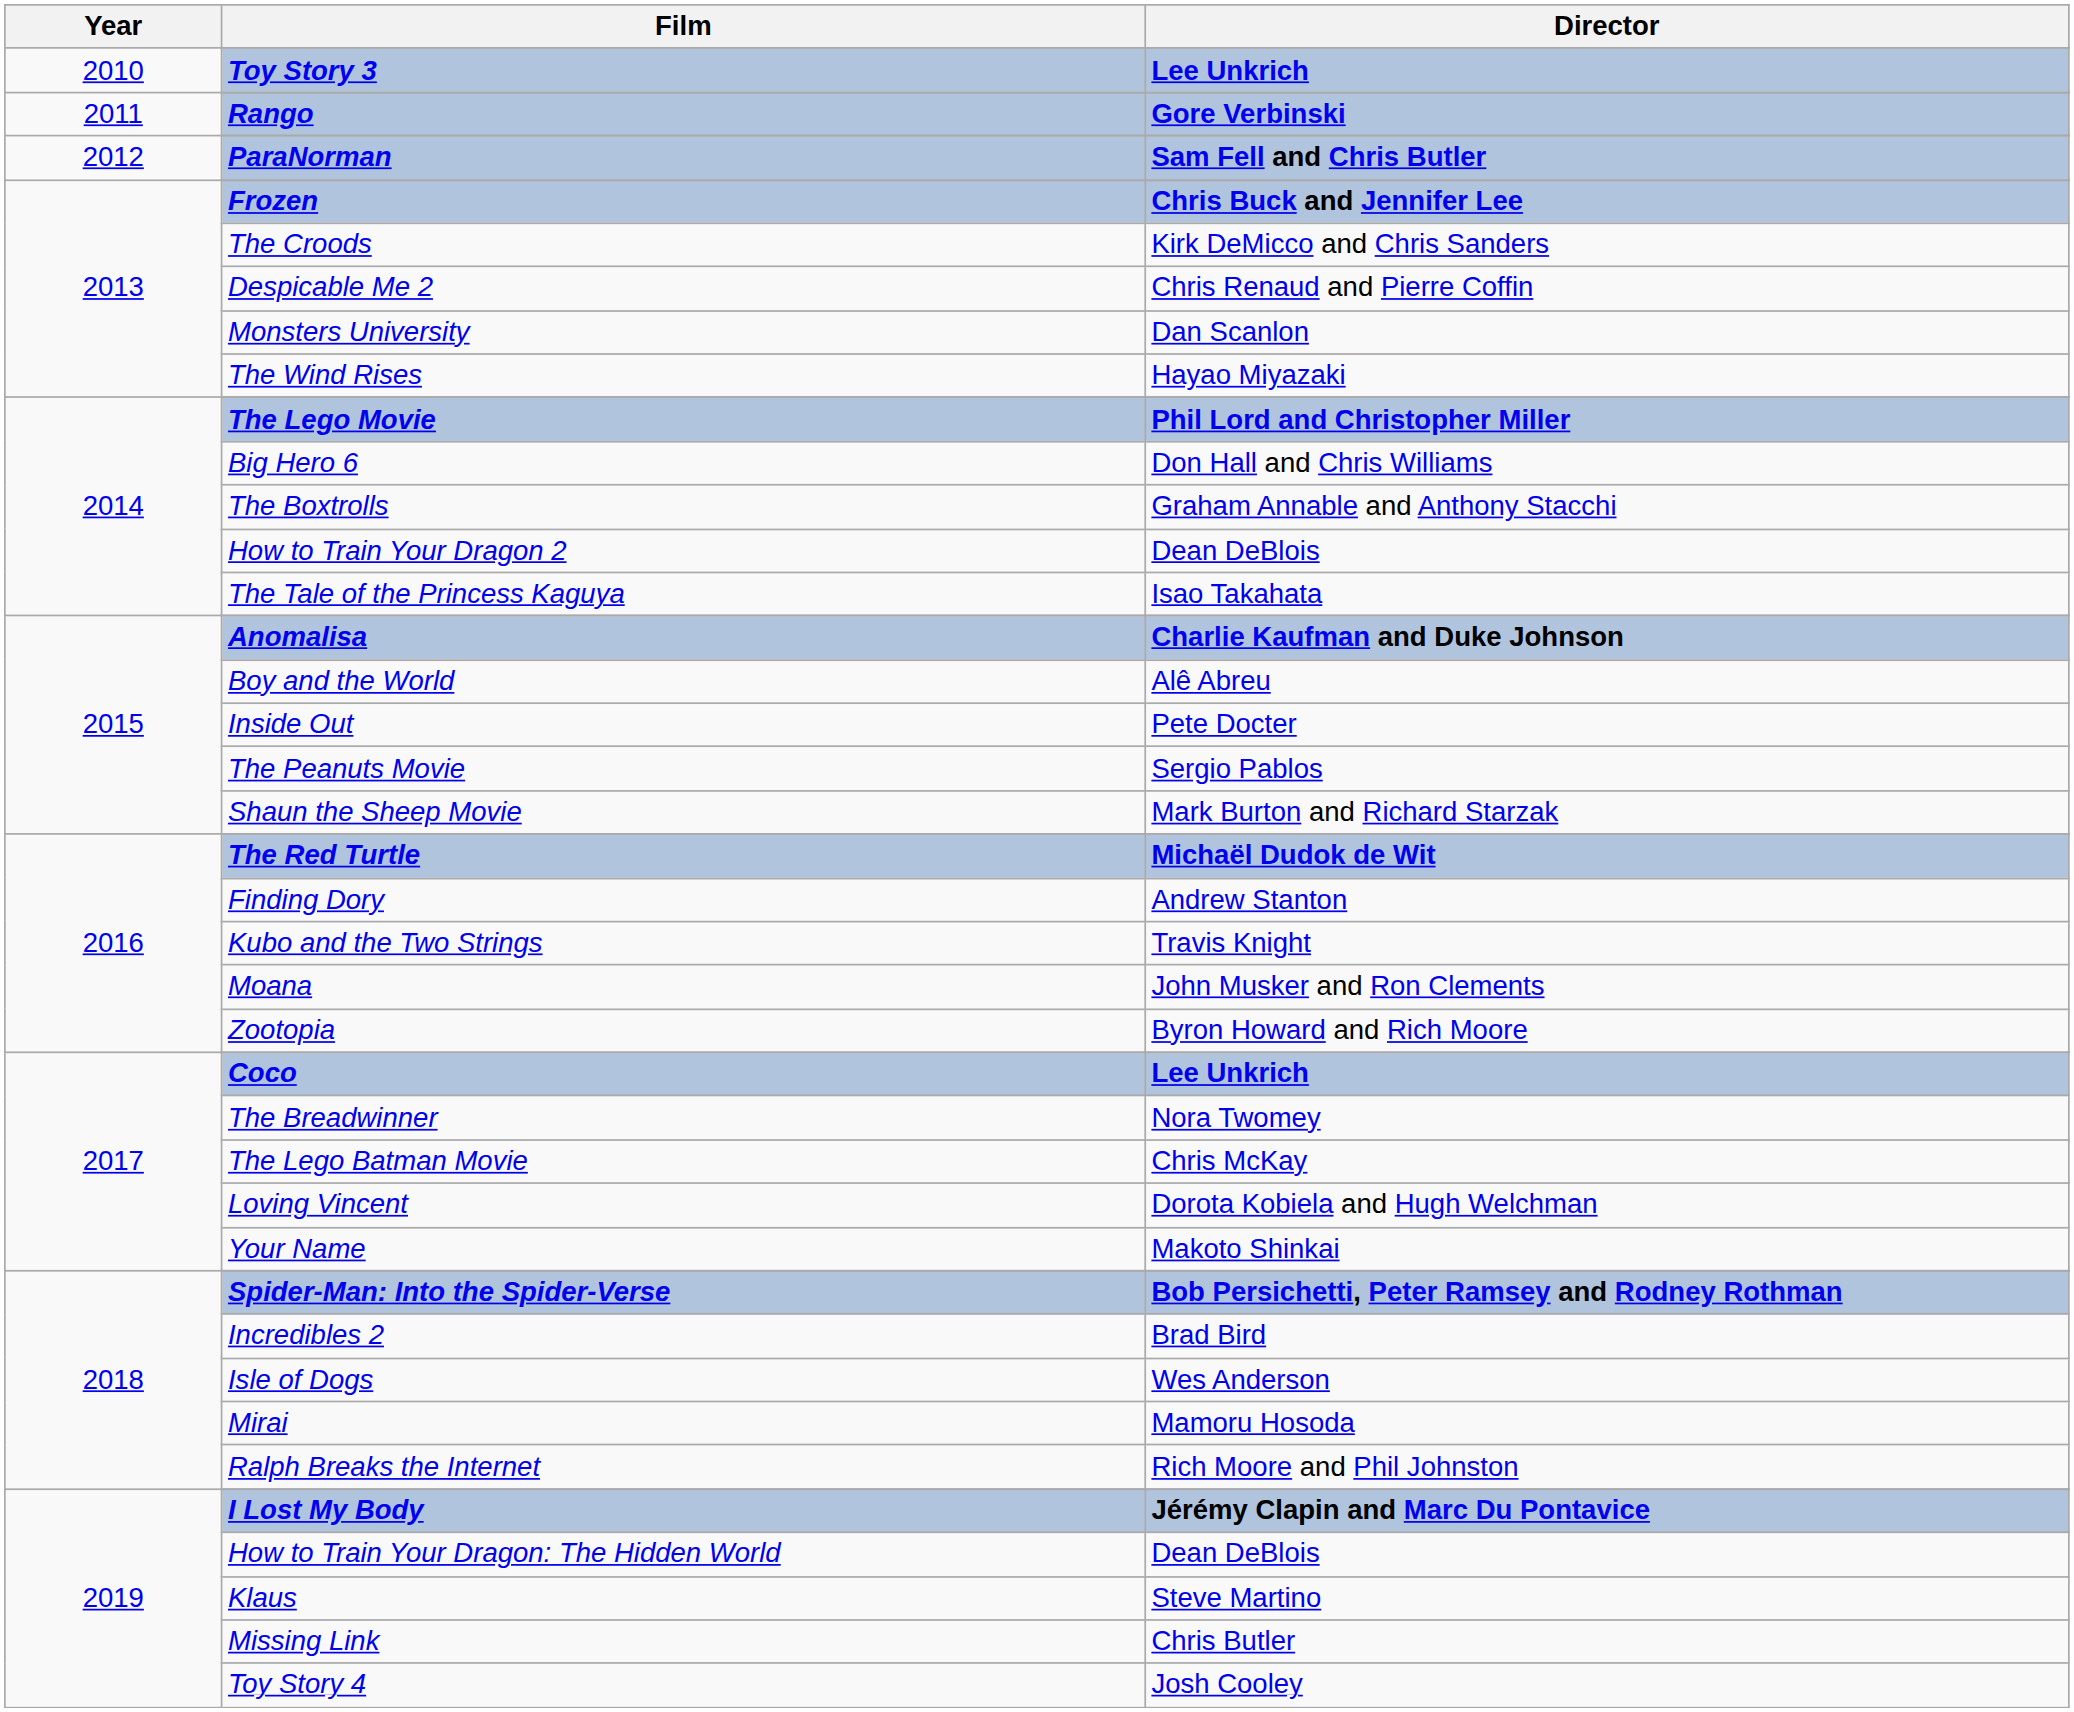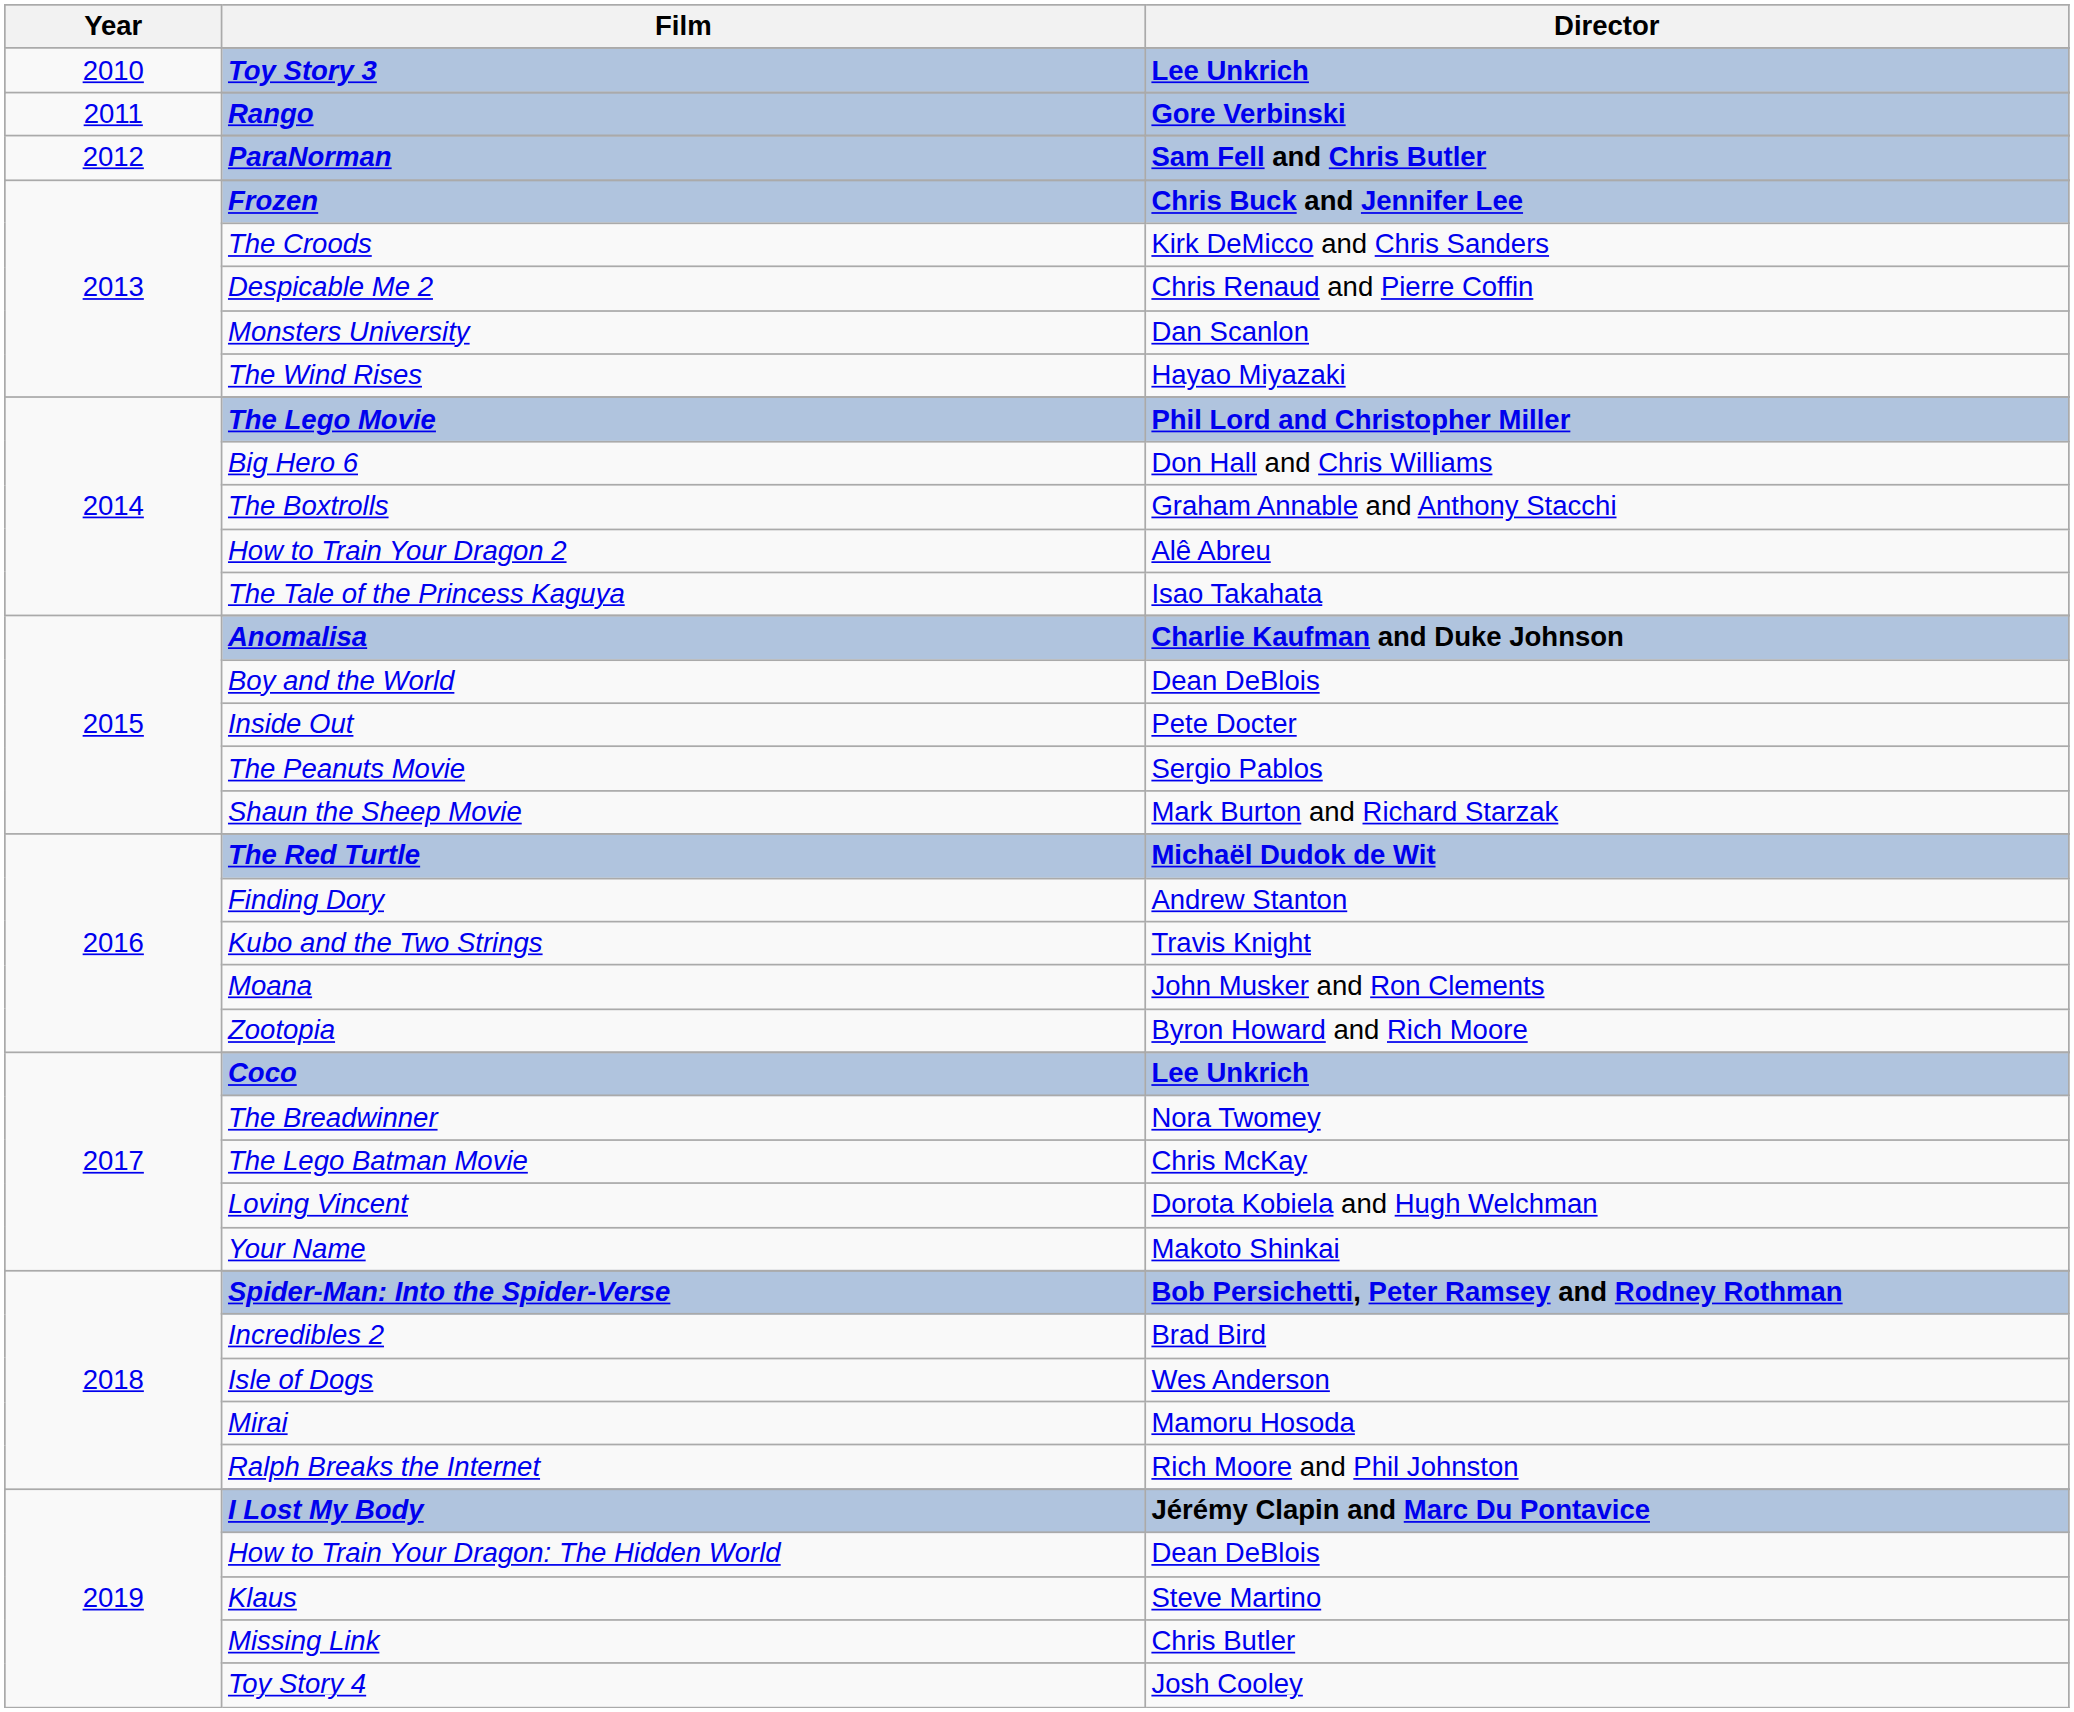 <table class="wikitable" width="95%" cellpadding="5">
 <tr>
 <th width="100"><strong>Year</strong></th>
 <th width="450"><strong>Film</strong></th>
 <th width="450"><strong>Director</strong></th>
 </tr>
 <tr>
 <td rowspan="2" align="center"><a href='#'>2010</a></td>
 </tr>
 <tr style="background:#B0C4DE">
 <td><strong><em><a href='#'>Toy Story 3</a></em></strong></td>
 <td><strong><a href='#'>Lee Unkrich</a></strong></td>
 </tr>
 <tr>
 <td rowspan="2" align="center"><a href='#'>2011</a></td>
 </tr>
 <tr style="background:#B0C4DE">
 <td><strong><em><a href='#'>Rango</a></em></strong></td>
 <td><strong><a href='#'>Gore Verbinski</a></strong></td>
 </tr>
 <tr>
 <td rowspan="2" align="center"><a href='#'>2012</a></td>
 </tr>
 <tr style="background:#B0C4DE">
 <td><strong><em><a href='#'>ParaNorman</a></em></strong></td>
 <td><strong><a href='#'>Sam Fell</a> and <a href='#'>Chris Butler</a></strong></td>
 </tr>
 <tr>
 <td rowspan="6" align="center"><a href='#'>2013</a></td>
 </tr>
 <tr style="background:#B0C4DE">
 <td><strong><em><a href='#'>Frozen</a></em></strong></td>
 <td><strong><a href='#'>Chris Buck</a> and <a href='#'>Jennifer Lee</a></strong></td>
 </tr>
 <tr>
 <td><em><a href='#'>The Croods</a></em></td>
 <td><a href='#'>Kirk DeMicco</a> and <a href='#'>Chris Sanders</a></td>
 </tr>
 <tr>
 <td><em><a href='#'>Despicable Me 2</a></em></td>
 <td><a href='#'>Chris Renaud</a> and <a href='#'>Pierre Coffin</a></td>
 </tr>
 <tr>
 <td><em><a href='#'>Monsters University</a></em></td>
 <td><a href='#'>Dan Scanlon</a></td>
 </tr>
 <tr>
 <td><em><a href='#'>The Wind Rises</a></em></td>
 <td><a href='#'>Hayao Miyazaki</a></td>
 </tr>
 <tr>
 <td rowspan="6" align="center"><a href='#'>2014</a></td>
 </tr>
 <tr style="background:#B0C4DE">
 <td><strong><em><a href='#'>The Lego Movie</a></em></strong></td>
 <td><strong><a href='#'>Phil Lord and Christopher Miller</a></strong></td>
 </tr>
 <tr>
 <td><em><a href='#'>Big Hero 6</a></em></td>
 <td><a href='#'>Don Hall</a> and <a href='#'>Chris Williams</a></td>
 </tr>
 <tr>
 <td><em><a href='#'>The Boxtrolls</a></em></td>
 <td><a href='#'>Graham Annable</a> and <a href='#'>Anthony Stacchi</a></td>
 </tr>
 <tr>
 <td><em><a href='#'>How to Train Your Dragon 2</a></em></td>
-<td><a href='#'>Dean DeBlois</a></td>
+<td><a href='#'>Alê Abreu</a></td>
 </tr>
 <tr>
 <td><em><a href='#'>The Tale of the Princess Kaguya</a></em></td>
 <td><a href='#'>Isao Takahata</a></td>
 </tr>
 <tr>
 <td rowspan="6" align="center"><a href='#'>2015</a></td>
 </tr>
 <tr style="background:#B0C4DE">
 <td><strong><em><a href='#'>Anomalisa</a></em></strong></td>
 <td><strong><a href='#'>Charlie Kaufman</a> and Duke Johnson</strong></td>
 </tr>
 <tr>
 <td><em><a href='#'>Boy and the World</a></em></td>
-<td><a href='#'>Alê Abreu</a></td>
+<td><a href='#'>Dean DeBlois</a></td>
 </tr>
 <tr>
 <td><em><a href='#'>Inside Out</a></em></td>
 <td><a href='#'>Pete Docter</a></td>
 </tr>
 <tr>
 <td><em><a href='#'>The Peanuts Movie</a></em></td>
 <td><a href='#'>Sergio Pablos</a></td>
 </tr>
 <tr>
 <td><em><a href='#'>Shaun the Sheep Movie</a></em></td>
 <td><a href='#'>Mark Burton</a> and <a href='#'>Richard Starzak</a></td>
 </tr>
 <tr>
 <td rowspan="6" align="center"><a href='#'>2016</a></td>
 </tr>
 <tr style="background:#B0C4DE">
 <td><strong><em><a href='#'>The Red Turtle</a></em></strong></td>
 <td><strong><a href='#'>Michaël Dudok de Wit</a></strong></td>
 </tr>
 <tr>
 <td><em><a href='#'>Finding Dory</a></em></td>
 <td><a href='#'>Andrew Stanton</a></td>
 </tr>
 <tr>
 <td><em><a href='#'>Kubo and the Two Strings</a></em></td>
 <td><a href='#'>Travis Knight</a></td>
 </tr>
 <tr>
 <td><em><a href='#'>Moana</a></em></td>
 <td><a href='#'>John Musker</a> and <a href='#'>Ron Clements</a></td>
 </tr>
 <tr>
 <td><em><a href='#'>Zootopia</a></em></td>
 <td><a href='#'>Byron Howard</a> and <a href='#'>Rich Moore</a></td>
 </tr>
 <tr>
 <td rowspan="6" align="center"><a href='#'>2017</a></td>
 </tr>
 <tr style="background:#B0C4DE">
 <td><strong><em><a href='#'>Coco</a></em></strong></td>
 <td><strong><a href='#'>Lee Unkrich</a></strong></td>
 </tr>
 <tr>
 <td><em><a href='#'>The Breadwinner</a></em></td>
 <td><a href='#'>Nora Twomey</a></td>
 </tr>
 <tr>
 <td><em><a href='#'>The Lego Batman Movie</a></em></td>
 <td><a href='#'>Chris McKay</a></td>
 </tr>
 <tr>
 <td><em><a href='#'>Loving Vincent</a></em></td>
 <td><a href='#'>Dorota Kobiela</a> and <a href='#'>Hugh Welchman</a></td>
 </tr>
 <tr>
 <td><em><a href='#'>Your Name</a></em></td>
 <td><a href='#'>Makoto Shinkai</a></td>
 </tr>
 <tr>
 <td rowspan="6" align="center"><a href='#'>2018</a></td>
 </tr>
 <tr style="background:#B0C4DE">
 <td><strong><em><a href='#'>Spider-Man: Into the Spider-Verse</a></em></strong></td>
 <td><strong><a href='#'>Bob Persichetti</a>, <a href='#'>Peter Ramsey</a> and <a href='#'>Rodney Rothman</a></strong></td>
 </tr>
 <tr>
 <td><em><a href='#'>Incredibles 2</a></em></td>
 <td><a href='#'>Brad Bird</a></td>
 </tr>
 <tr>
 <td><em><a href='#'>Isle of Dogs</a></em></td>
 <td><a href='#'>Wes Anderson</a></td>
 </tr>
 <tr>
 <td><em><a href='#'>Mirai</a></em></td>
 <td><a href='#'>Mamoru Hosoda</a></td>
 </tr>
 <tr>
 <td><em><a href='#'>Ralph Breaks the Internet</a></em></td>
 <td><a href='#'>Rich Moore</a> and <a href='#'>Phil Johnston</a></td>
 </tr>
 <tr>
 <td rowspan="6" align="center"><a href='#'>2019</a></td>
 </tr>
 <tr style="background:#B0C4DE">
 <td><strong><em><a href='#'>I Lost My Body</a></em></strong></td>
 <td><strong>Jérémy Clapin and <a href='#'>Marc Du Pontavice</a></strong></td>
 </tr>
 <tr>
 <td><em><a href='#'>How to Train Your Dragon: The Hidden World</a></em></td>
 <td><a href='#'>Dean DeBlois</a></td>
 </tr>
 <tr>
 <td><em><a href='#'>Klaus</a></em></td>
 <td><a href='#'>Steve Martino</a></td>
 </tr>
 <tr>
 <td><em><a href='#'>Missing Link</a></em></td>
 <td><a href='#'>Chris Butler</a></td>
 </tr>
 <tr>
 <td><em><a href='#'>Toy Story 4</a></em></td>
 <td><a href='#'>Josh Cooley</a></td>
 </tr>
 </table>
